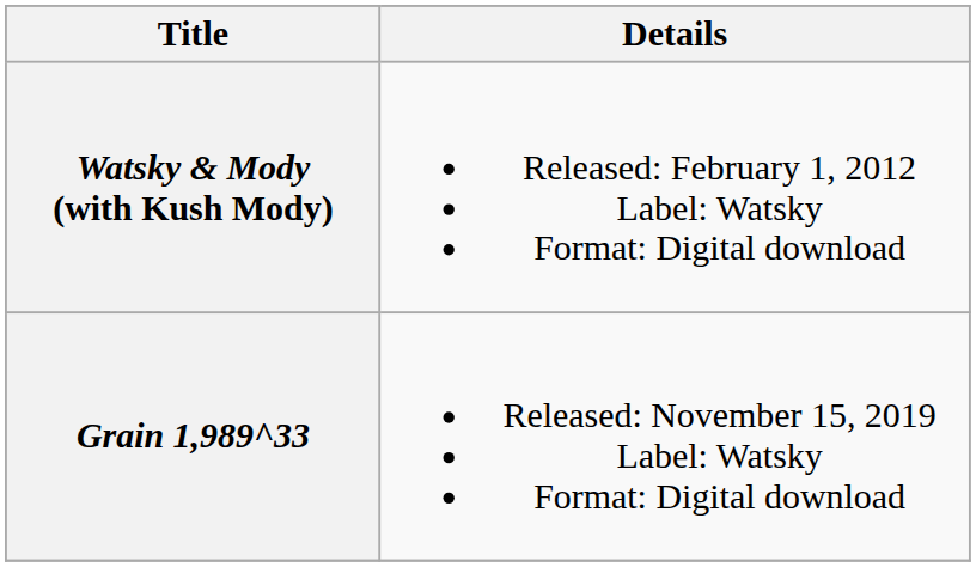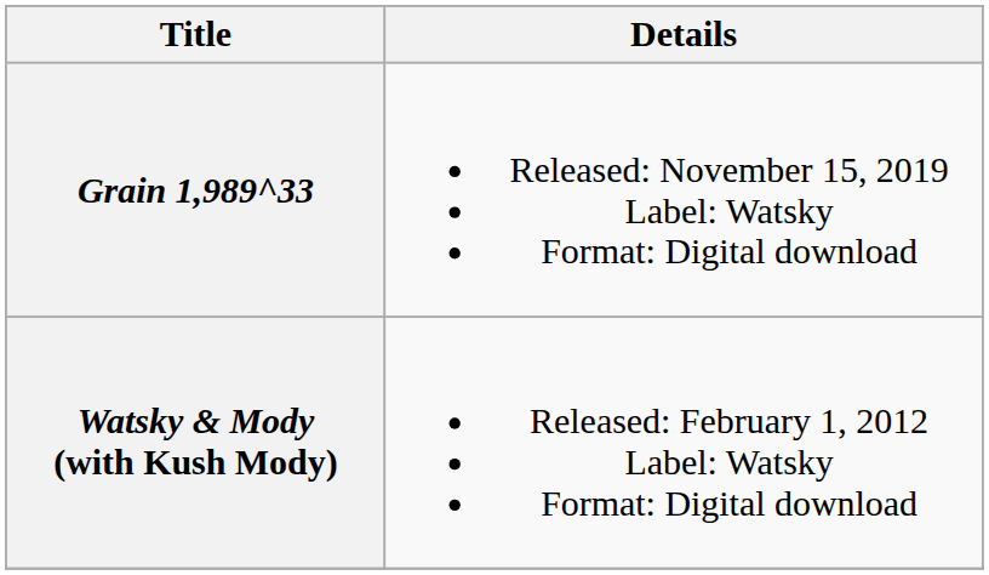 <table class="wikitable plainrowheaders" style="text-align:center;">
 <tr>
 <th scope="col" style="width:10em;">Title</th>
 <th scope="col" style="width:16em;">Details</th>
 </tr>
 <tr>
+<th scope="row"><em>Grain 1,989^33</em></th>
+<td><br><ul><li>Released: November 15, 2019</li><li>Label: Watsky</li><li>Format: Digital download</li></ul></td>
+</tr>
+<tr>
 <th scope="row"><em>Watsky & Mody</em><br><span>(with Kush Mody)</span></th>
 <td><br><ul><li>Released: February 1, 2012</li><li>Label: Watsky</li><li>Format: Digital download</li></ul></td>
 </tr>
 <tr>
-<th scope="row"><em>Grain 1,989^33</em></th>
-<td><br><ul><li>Released: November 15, 2019</li><li>Label: Watsky</li><li>Format: Digital download</li></ul></td>
-</tr>
-<tr>
 </tr>
 </table>
